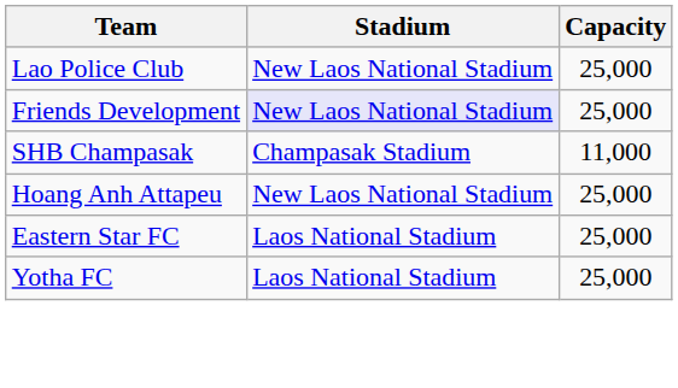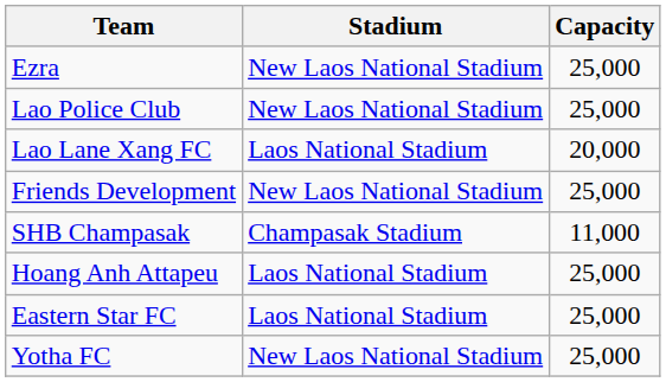 <table class="wikitable sortable">
 <tr>
 <th>Team</th>
 <th>Stadium</th>
 <th>Capacity</th>
 </tr>
 <tr>
+<td><a href='#'>Ezra</a></td>
+<td><a href='#'>New Laos National Stadium</a></td>
+<td align="center">25,000</td>
+</tr>
+<tr>
 <td><a href='#'>Lao Police Club</a></td>
 <td><a href='#'>New Laos National Stadium</a></td>
 <td align="center">25,000</td>
 </tr>
 <tr>
+<td><a href='#'>Lao Lane Xang FC</a></td>
+<td><a href='#'>Laos National Stadium</a></td>
+<td align="center">20,000</td>
+</tr>
+<tr>
 <td><a href='#'>Friends Development</a></td>
-<td style="background: lavender;"><a href='#'>New Laos National Stadium</a></td>
+<td><a href='#'>New Laos National Stadium</a></td>
 <td align="center">25,000</td>
 </tr>
 <tr>
 <td><a href='#'>SHB Champasak</a></td>
 <td><a href='#'>Champasak Stadium</a></td>
 <td align="center">11,000</td>
 </tr>
 <tr>
 <td><a href='#'>Hoang Anh Attapeu</a></td>
-<td><a href='#'>New Laos National Stadium</a></td>
+<td><a href='#'>Laos National Stadium</a></td>
 <td align="center">25,000</td>
 </tr>
 <tr>
 <td><a href='#'>Eastern Star FC</a></td>
 <td><a href='#'>Laos National Stadium</a></td>
 <td align="center">25,000</td>
 </tr>
 <tr>
 <td><a href='#'>Yotha FC</a></td>
-<td><a href='#'>Laos National Stadium</a></td>
+<td><a href='#'>New Laos National Stadium</a></td>
 <td align="center">25,000</td>
 </tr>
 </table>
